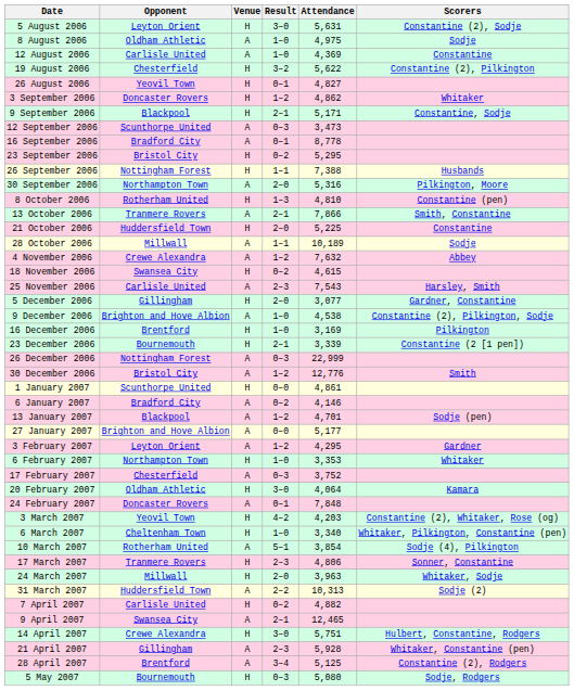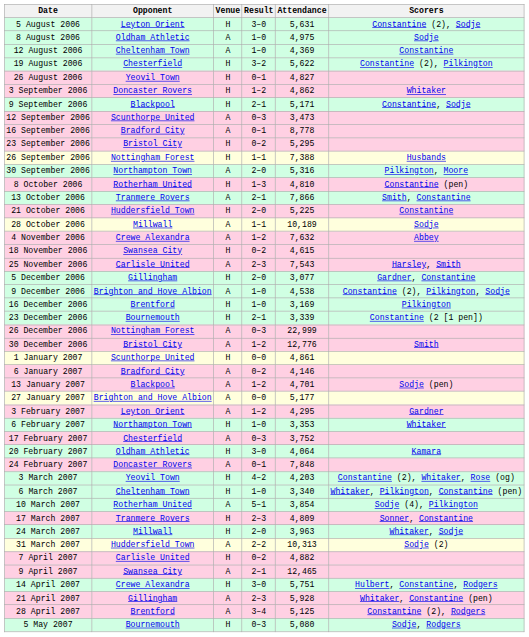 <table class="wikitable sortable" style="font-size:100%; text-align:center">
 <tr>
 <th>Date</th>
 <th>Opponent</th>
 <th>Venue</th>
 <th>Result</th>
 <th>Attendance</th>
 <th>Scorers</th>
 </tr>
 <tr style="background-color: #d0ffe3;">
 <td>5 August 2006</td>
 <td><a href='#'>Leyton Orient</a></td>
 <td>H</td>
 <td>3–0</td>
 <td>5,631</td>
 <td><a href='#'>Constantine</a> (2), <a href='#'>Sodje</a></td>
 </tr>
 <tr style="background-color: #d0ffe3;">
 <td>8 August 2006</td>
 <td><a href='#'>Oldham Athletic</a></td>
 <td>A</td>
 <td>1–0</td>
 <td>4,975</td>
 <td><a href='#'>Sodje</a></td>
 </tr>
 <tr style="background-color: #d0ffe3;">
 <td>12 August 2006</td>
-<td><a href='#'>Carlisle United</a></td>
+<td><a href='#'>Cheltenham Town</a></td>
 <td>A</td>
 <td>1–0</td>
 <td>4,369</td>
 <td><a href='#'>Constantine</a></td>
 </tr>
 <tr style="background-color: #d0ffe3;">
 <td>19 August 2006</td>
 <td><a href='#'>Chesterfield</a></td>
 <td>H</td>
 <td>3–2</td>
 <td>5,622</td>
 <td><a href='#'>Constantine</a> (2), <a href='#'>Pilkington</a></td>
 </tr>
 <tr style="background-color: #ffd0e3;">
 <td>26 August 2006</td>
 <td><a href='#'>Yeovil Town</a></td>
 <td>H</td>
 <td>0–1</td>
 <td>4,827</td>
 <td></td>
 </tr>
 <tr style="background-color: #ffd0e3;">
 <td>3 September 2006</td>
 <td><a href='#'>Doncaster Rovers</a></td>
 <td>H</td>
 <td>1–2</td>
 <td>4,862</td>
 <td><a href='#'>Whitaker</a></td>
 </tr>
 <tr style="background-color: #d0ffe3;">
 <td>9 September 2006</td>
 <td><a href='#'>Blackpool</a></td>
 <td>H</td>
 <td>2–1</td>
 <td>5,171</td>
 <td><a href='#'>Constantine</a>, <a href='#'>Sodje</a></td>
 </tr>
 <tr style="background-color: #ffd0e3;">
 <td>12 September 2006</td>
 <td><a href='#'>Scunthorpe United</a></td>
 <td>A</td>
 <td>0–3</td>
 <td>3,473</td>
 <td></td>
 </tr>
 <tr style="background-color: #ffd0e3;">
 <td>16 September 2006</td>
 <td><a href='#'>Bradford City</a></td>
 <td>A</td>
 <td>0–1</td>
 <td>8,778</td>
 <td></td>
 </tr>
 <tr style="background-color: #ffd0e3;">
 <td>23 September 2006</td>
 <td><a href='#'>Bristol City</a></td>
 <td>H</td>
 <td>0–2</td>
 <td>5,295</td>
 <td></td>
 </tr>
 <tr style="background-color: #ffffdd;">
 <td>26 September 2006</td>
 <td><a href='#'>Nottingham Forest</a></td>
 <td>H</td>
 <td>1–1</td>
 <td>7,388</td>
 <td><a href='#'>Husbands</a></td>
 </tr>
 <tr style="background-color: #d0ffe3;">
 <td>30 September 2006</td>
 <td><a href='#'>Northampton Town</a></td>
 <td>A</td>
 <td>2–0</td>
 <td>5,316</td>
 <td><a href='#'>Pilkington</a>, <a href='#'>Moore</a></td>
 </tr>
 <tr style="background-color: #ffd0e3;">
 <td>8 October 2006</td>
 <td><a href='#'>Rotherham United</a></td>
 <td>H</td>
 <td>1–3</td>
 <td>4,810</td>
 <td><a href='#'>Constantine</a> (pen)</td>
 </tr>
 <tr style="background-color: #d0ffe3;">
 <td>13 October 2006</td>
 <td><a href='#'>Tranmere Rovers</a></td>
 <td>A</td>
 <td>2–1</td>
 <td>7,866</td>
 <td><a href='#'>Smith</a>, <a href='#'>Constantine</a></td>
 </tr>
 <tr style="background-color: #ffd0e3;">
 <td>21 October 2006</td>
 <td><a href='#'>Huddersfield Town</a></td>
 <td>H</td>
 <td>2–0</td>
 <td>5,225</td>
 <td><a href='#'>Constantine</a></td>
 </tr>
 <tr style="background-color: #ffffdd;">
 <td>28 October 2006</td>
 <td><a href='#'>Millwall</a></td>
 <td>A</td>
 <td>1–1</td>
 <td>10,189</td>
 <td><a href='#'>Sodje</a></td>
 </tr>
 <tr style="background-color: #ffd0e3;">
 <td>4 November 2006</td>
 <td><a href='#'>Crewe Alexandra</a></td>
 <td>A</td>
 <td>1–2</td>
 <td>7,632</td>
 <td><a href='#'>Abbey</a></td>
 </tr>
 <tr style="background-color: #ffd0e3;">
 <td>18 November 2006</td>
 <td><a href='#'>Swansea City</a></td>
 <td>H</td>
 <td>0–2</td>
 <td>4,615</td>
 <td></td>
 </tr>
 <tr style="background-color: #ffd0e3;">
 <td>25 November 2006</td>
 <td><a href='#'>Carlisle United</a></td>
 <td>A</td>
 <td>2–3</td>
 <td>7,543</td>
 <td><a href='#'>Harsley</a>, <a href='#'>Smith</a></td>
 </tr>
 <tr style="background-color: #d0ffe3;">
 <td>5 December 2006</td>
 <td><a href='#'>Gillingham</a></td>
 <td>H</td>
 <td>2–0</td>
 <td>3,077</td>
 <td><a href='#'>Gardner</a>, <a href='#'>Constantine</a></td>
 </tr>
 <tr style="background-color: #d0ffe3;">
 <td>9 December 2006</td>
 <td><a href='#'>Brighton and Hove Albion</a></td>
 <td>A</td>
 <td>1–0</td>
 <td>4,538</td>
 <td><a href='#'>Constantine</a> (2), <a href='#'>Pilkington</a>, <a href='#'>Sodje</a></td>
 </tr>
 <tr style="background-color: #d0ffe3;">
 <td>16 December 2006</td>
 <td><a href='#'>Brentford</a></td>
 <td>H</td>
 <td>1–0</td>
 <td>3,169</td>
 <td><a href='#'>Pilkington</a></td>
 </tr>
 <tr style="background-color: #d0ffe3;">
 <td>23 December 2006</td>
 <td><a href='#'>Bournemouth</a></td>
 <td>H</td>
 <td>2–1</td>
 <td>3,339</td>
 <td><a href='#'>Constantine</a> (2 [1 pen])</td>
 </tr>
 <tr style="background-color: #ffd0e3;">
 <td>26 December 2006</td>
 <td><a href='#'>Nottingham Forest</a></td>
 <td>A</td>
 <td>0–3</td>
 <td>22,999</td>
 <td></td>
 </tr>
 <tr style="background-color: #ffd0e3;">
 <td>30 December 2006</td>
 <td><a href='#'>Bristol City</a></td>
 <td>A</td>
 <td>1–2</td>
 <td>12,776</td>
 <td><a href='#'>Smith</a></td>
 </tr>
 <tr style="background-color: #ffffdd;">
 <td>1 January 2007</td>
 <td><a href='#'>Scunthorpe United</a></td>
 <td>H</td>
 <td>0–0</td>
 <td>4,861</td>
 <td></td>
 </tr>
 <tr style="background-color: #ffd0e3;">
 <td>6 January 2007</td>
 <td><a href='#'>Bradford City</a></td>
 <td>A</td>
 <td>0–2</td>
 <td>4,146</td>
 <td></td>
 </tr>
 <tr style="background-color: #ffd0e3;">
 <td>13 January 2007</td>
 <td><a href='#'>Blackpool</a></td>
 <td>A</td>
 <td>1–2</td>
 <td>4,701</td>
 <td><a href='#'>Sodje</a> (pen)</td>
 </tr>
 <tr style="background-color: #ffffdd;">
 <td>27 January 2007</td>
 <td><a href='#'>Brighton and Hove Albion</a></td>
 <td>A</td>
 <td>0–0</td>
 <td>5,177</td>
 <td></td>
 </tr>
 <tr style="background-color: #ffd0e3;">
 <td>3 February 2007</td>
 <td><a href='#'>Leyton Orient</a></td>
 <td>A</td>
 <td>1–2</td>
 <td>4,295</td>
 <td><a href='#'>Gardner</a></td>
 </tr>
 <tr style="background-color: #d0ffe3;">
 <td>6 February 2007</td>
 <td><a href='#'>Northampton Town</a></td>
 <td>H</td>
 <td>1–0</td>
 <td>3,353</td>
 <td><a href='#'>Whitaker</a></td>
 </tr>
 <tr style="background-color: #ffd0e3;">
 <td>17 February 2007</td>
 <td><a href='#'>Chesterfield</a></td>
 <td>A</td>
 <td>0–3</td>
 <td>3,752</td>
 <td></td>
 </tr>
 <tr style="background-color: #d0ffe3;">
 <td>20 February 2007</td>
 <td><a href='#'>Oldham Athletic</a></td>
 <td>H</td>
 <td>3–0</td>
 <td>4,064</td>
 <td><a href='#'>Kamara</a></td>
 </tr>
 <tr style="background-color: #ffd0e3;">
 <td>24 February 2007</td>
 <td><a href='#'>Doncaster Rovers</a></td>
 <td>A</td>
 <td>0–1</td>
 <td>7,848</td>
 <td></td>
 </tr>
 <tr style="background-color: #d0ffe3;">
 <td>3 March 2007</td>
 <td><a href='#'>Yeovil Town</a></td>
 <td>H</td>
 <td>4–2</td>
 <td>4,203</td>
 <td><a href='#'>Constantine</a> (2), <a href='#'>Whitaker</a>, <a href='#'>Rose</a> (og)</td>
 </tr>
 <tr style="background-color: #d0ffe3;">
 <td>6 March 2007</td>
 <td><a href='#'>Cheltenham Town</a></td>
 <td>H</td>
 <td>1–0</td>
 <td>3,340</td>
 <td><a href='#'>Whitaker</a>, <a href='#'>Pilkington</a>, <a href='#'>Constantine</a> (pen)</td>
 </tr>
 <tr style="background-color: #d0ffe3;">
 <td>10 March 2007</td>
 <td><a href='#'>Rotherham United</a></td>
 <td>A</td>
 <td>5–1</td>
 <td>3,854</td>
 <td><a href='#'>Sodje</a> (4), <a href='#'>Pilkington</a></td>
 </tr>
 <tr style="background-color: #ffd0e3;">
 <td>17 March 2007</td>
 <td><a href='#'>Tranmere Rovers</a></td>
 <td>H</td>
 <td>2–3</td>
-<td>4,806</td>
+<td>4,809</td>
 <td><a href='#'>Sonner</a>, <a href='#'>Constantine</a></td>
 </tr>
 <tr style="background-color: #d0ffe3;">
 <td>24 March 2007</td>
 <td><a href='#'>Millwall</a></td>
 <td>H</td>
 <td>2–0</td>
 <td>3,963</td>
 <td><a href='#'>Whitaker</a>, <a href='#'>Sodje</a></td>
 </tr>
 <tr style="background-color: #ffffdd;">
 <td>31 March 2007</td>
 <td><a href='#'>Huddersfield Town</a></td>
 <td>A</td>
 <td>2–2</td>
 <td>10,313</td>
 <td><a href='#'>Sodje</a> (2)</td>
 </tr>
 <tr style="background-color: #ffd0e3;">
 <td>7 April 2007</td>
 <td><a href='#'>Carlisle United</a></td>
 <td>H</td>
 <td>0–2</td>
 <td>4,882</td>
 <td></td>
 </tr>
 <tr style="background-color: #ffd0e3;">
 <td>9 April 2007</td>
 <td><a href='#'>Swansea City</a></td>
 <td>A</td>
 <td>2–1</td>
 <td>12,465</td>
 <td></td>
 </tr>
 <tr style="background-color: #d0ffe3;">
 <td>14 April 2007</td>
 <td><a href='#'>Crewe Alexandra</a></td>
 <td>H</td>
 <td>3–0</td>
 <td>5,751</td>
 <td><a href='#'>Hulbert</a>, <a href='#'>Constantine</a>, <a href='#'>Rodgers</a></td>
 </tr>
 <tr style="background-color: #ffd0e3;">
 <td>21 April 2007</td>
 <td><a href='#'>Gillingham</a></td>
 <td>A</td>
 <td>2–3</td>
 <td>5,928</td>
 <td><a href='#'>Whitaker</a>, <a href='#'>Constantine</a> (pen)</td>
 </tr>
 <tr style="background-color: #ffd0e3;">
 <td>28 April 2007</td>
 <td><a href='#'>Brentford</a></td>
 <td>A</td>
 <td>3–4</td>
 <td>5,125</td>
 <td><a href='#'>Constantine</a> (2), <a href='#'>Rodgers</a></td>
 </tr>
 <tr style="background-color: #d0ffe3;">
 <td>5 May 2007</td>
 <td><a href='#'>Bournemouth</a></td>
 <td>H</td>
 <td>0–3</td>
 <td>5,080</td>
 <td><a href='#'>Sodje</a>, <a href='#'>Rodgers</a></td>
 </tr>
 </table>
